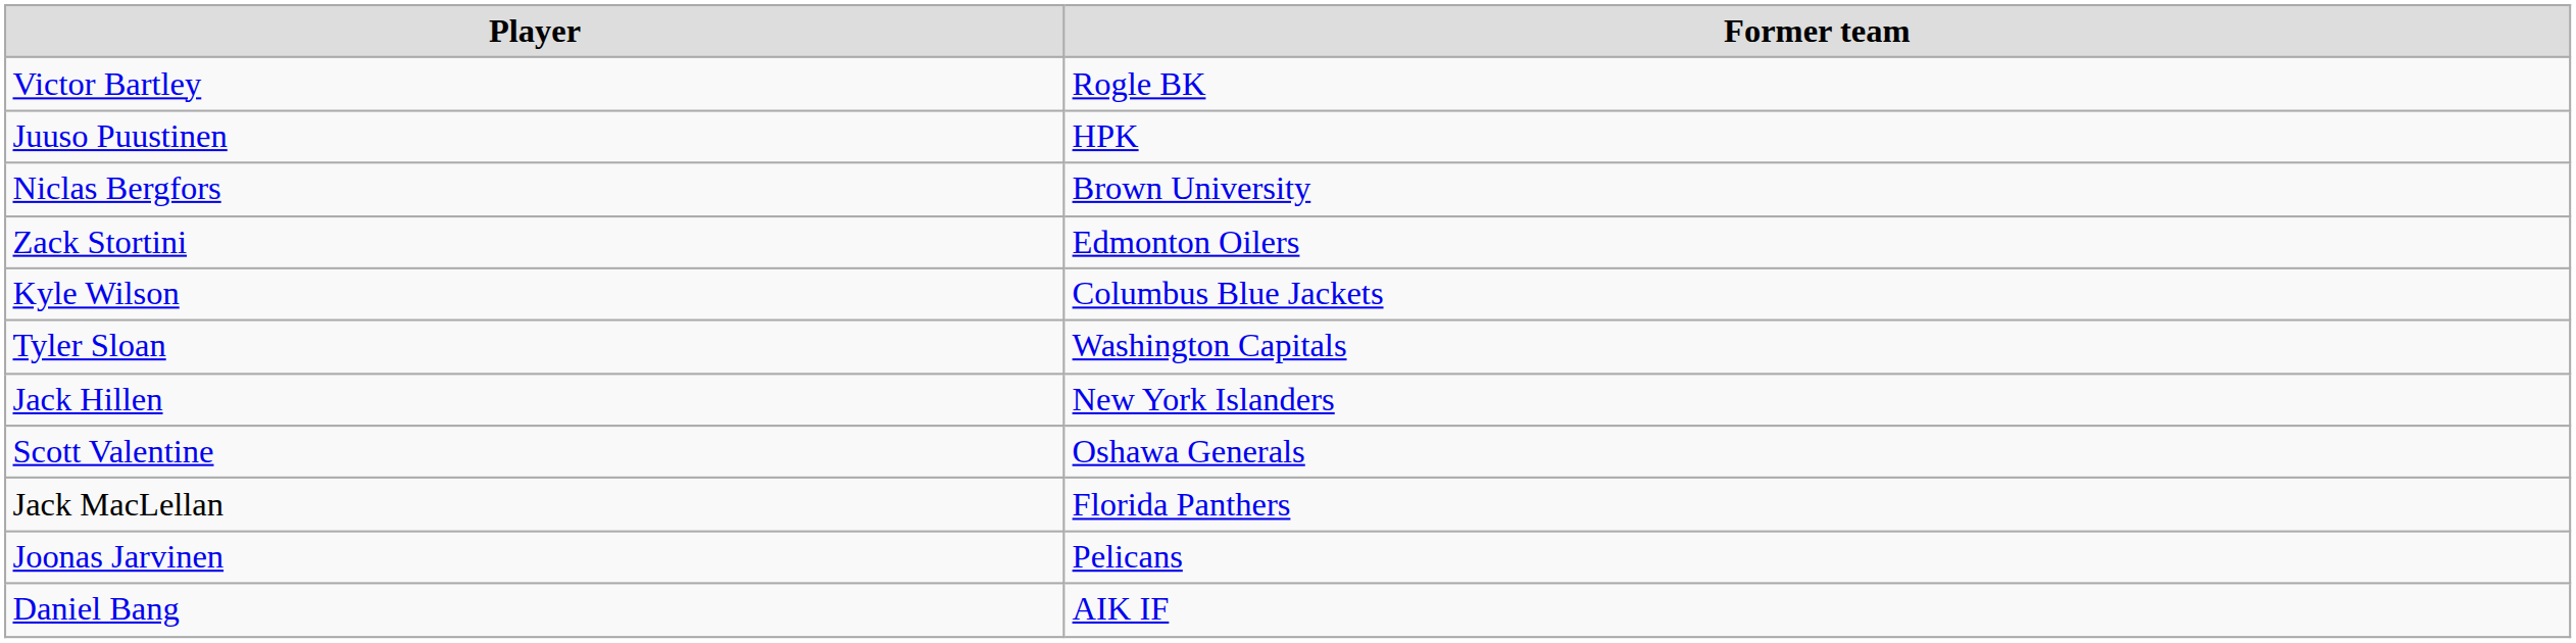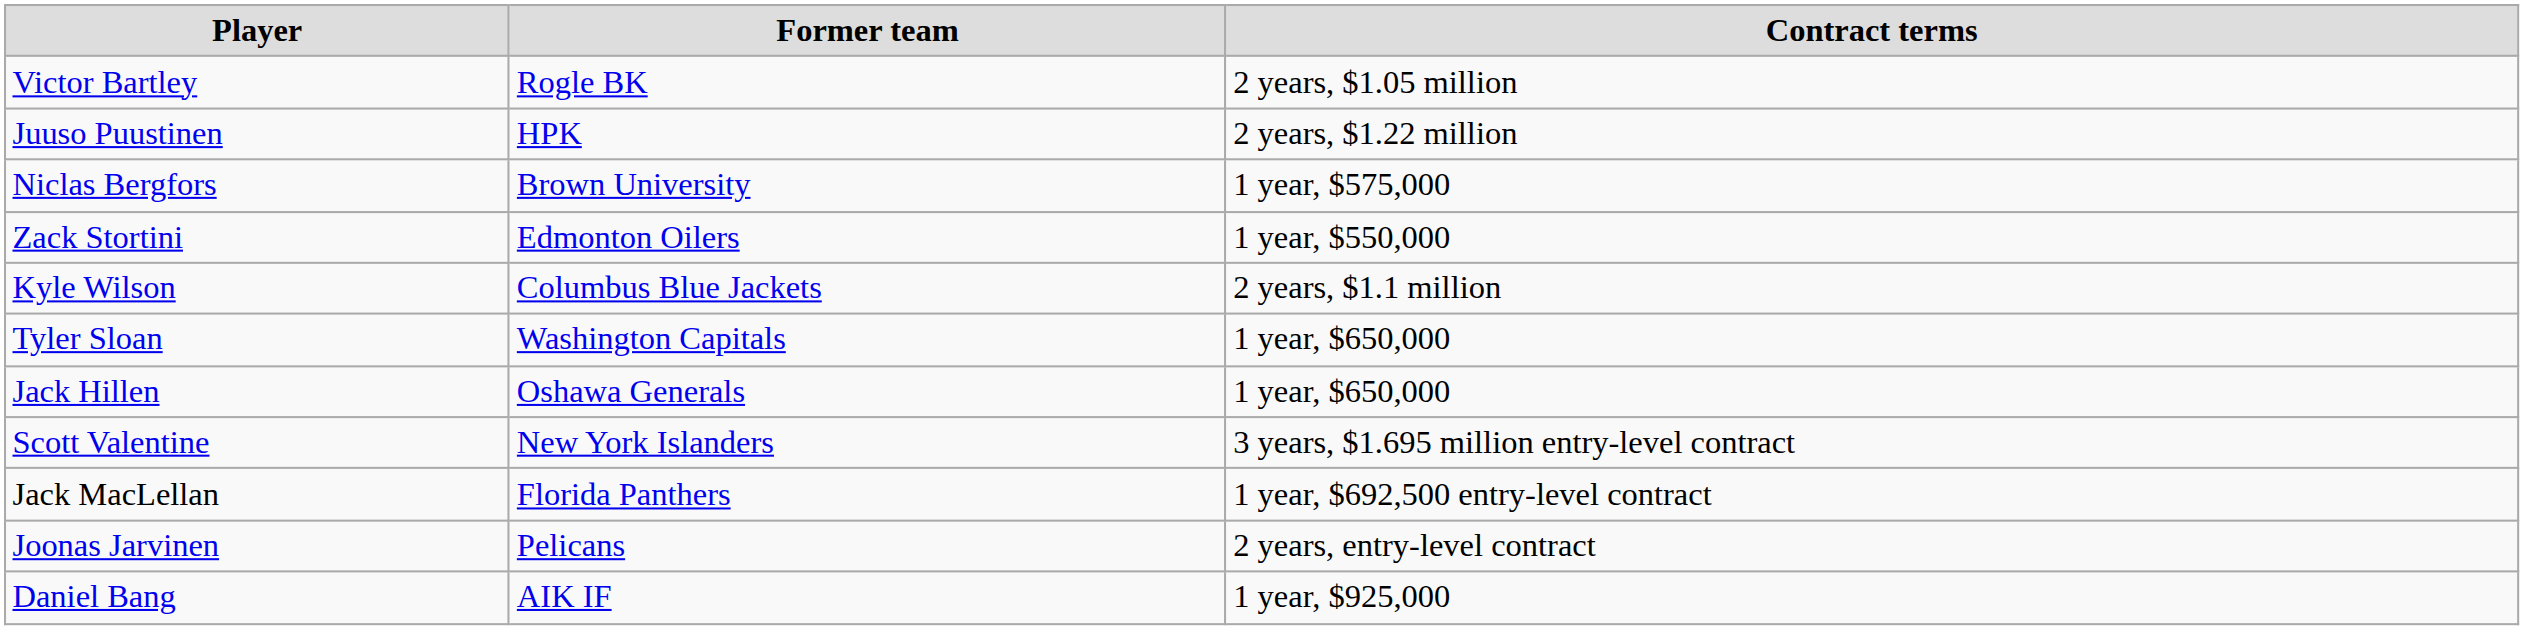 <table class="wikitable" width=98%>
 <tr align="center" bgcolor="#dddddd">
 <td><strong>Player</strong></td>
 <td><strong>Former team</strong></td>
+<td><strong>Contract terms</strong></td>
 </tr>
 <tr>
 <td><a href='#'>Victor Bartley</a></td>
 <td><a href='#'>Rogle BK</a></td>
+<td>2 years, $1.05 million</td>
 </tr>
 <tr>
 <td><a href='#'>Juuso Puustinen</a></td>
 <td><a href='#'>HPK</a></td>
+<td>2 years, $1.22 million</td>
 </tr>
 <tr>
 <td><a href='#'>Niclas Bergfors</a></td>
 <td><a href='#'>Brown University</a></td>
+<td>1 year, $575,000</td>
 </tr>
 <tr>
 <td><a href='#'>Zack Stortini</a></td>
 <td><a href='#'>Edmonton Oilers</a></td>
+<td>1 year, $550,000</td>
 </tr>
 <tr>
 <td><a href='#'>Kyle Wilson</a></td>
 <td><a href='#'>Columbus Blue Jackets</a></td>
+<td>2 years, $1.1 million</td>
 </tr>
 <tr>
 <td><a href='#'>Tyler Sloan</a></td>
 <td><a href='#'>Washington Capitals</a></td>
+<td>1 year, $650,000</td>
 </tr>
 <tr>
 <td><a href='#'>Jack Hillen</a></td>
-<td><a href='#'>New York Islanders</a></td>
+<td><a href='#'>Oshawa Generals</a></td>
+<td>1 year, $650,000</td>
 </tr>
 <tr>
 <td><a href='#'>Scott Valentine</a></td>
-<td><a href='#'>Oshawa Generals</a></td>
+<td><a href='#'>New York Islanders</a></td>
+<td>3 years, $1.695 million entry-level contract</td>
 </tr>
 <tr>
 <td>Jack MacLellan</td>
 <td><a href='#'>Florida Panthers</a></td>
+<td>1 year, $692,500 entry-level contract</td>
 </tr>
 <tr>
 <td><a href='#'>Joonas Jarvinen</a></td>
 <td><a href='#'>Pelicans</a></td>
+<td>2 years, entry-level contract</td>
 </tr>
 <tr>
 <td><a href='#'>Daniel Bang</a></td>
 <td><a href='#'>AIK IF</a></td>
+<td>1 year, $925,000</td>
 </tr>
 </table>
